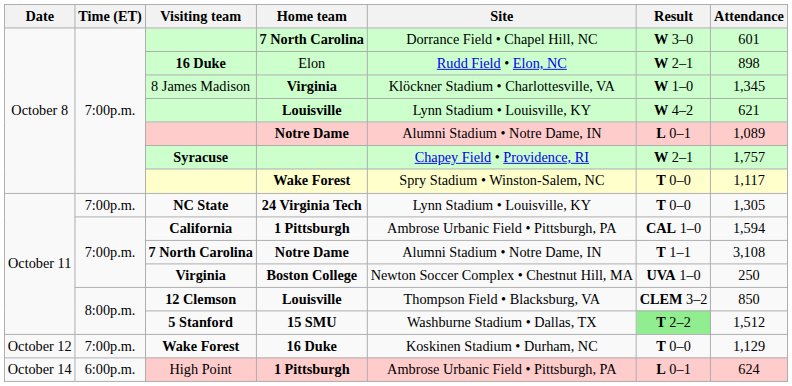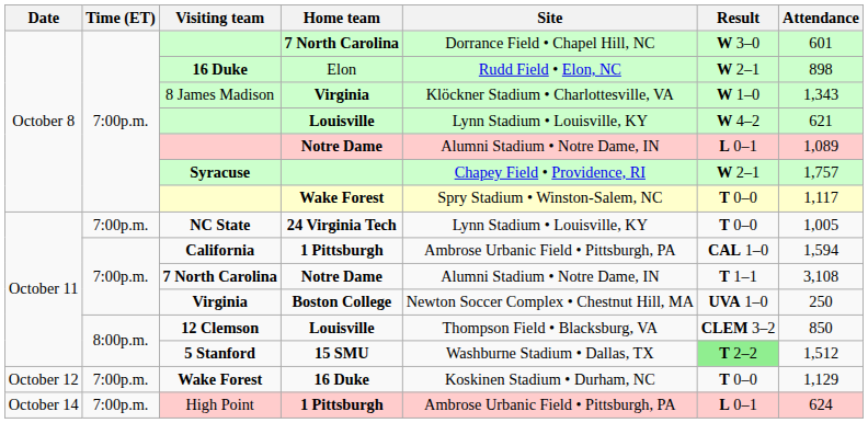 <table class="wikitable" style="font-size:95%; text-align: center;">
 <tr>
 <th>Date</th>
 <th>Time (ET)</th>
 <th>Visiting team</th>
 <th>Home team</th>
 <th>Site</th>
 <th>Result</th>
 <th>Attendance</th>
 </tr>
 <tr>
 <td rowspan=7>October 8</td>
 <td rowspan=7>7:00p.m.</td>
 <td style="background:#cfc;"></td>
 <td style="background:#cfc;"><strong> 7 North Carolina</strong></td>
 <td style="background:#cfc;">Dorrance Field • Chapel Hill, NC</td>
 <td style="background:#cfc;"><strong>W</strong> 3–0</td>
 <td style="background:#cfc;">601</td>
 </tr>
 <tr>
 <td style="background:#cfc;"><strong> 16 Duke</strong></td>
 <td style="background:#cfc;">Elon</td>
 <td style="background:#cfc;"><a href='#'>Rudd Field</a> • <a href='#'>Elon, NC</a></td>
 <td style="background:#cfc;"><strong>W</strong> 2–1</td>
 <td style="background:#cfc;">898</td>
 </tr>
 <tr>
 <td style="background:#cfc;"> 8 James Madison</td>
 <td style="background:#cfc;"><strong>Virginia</strong></td>
 <td style="background:#cfc;">Klöckner Stadium • Charlottesville, VA</td>
 <td style="background:#cfc;"><strong>W</strong> 1–0</td>
-<td style="background:#cfc;">1,345</td>
+<td style="background:#cfc;">1,343</td>
 </tr>
 <tr>
 <td style="background:#cfc;"></td>
 <td style="background:#cfc;"><strong>Louisville</strong></td>
 <td style="background:#cfc;">Lynn Stadium • Louisville, KY</td>
 <td style="background:#cfc;"><strong>W</strong> 4–2</td>
 <td style="background:#cfc;">621</td>
 </tr>
 <tr>
 <td style="background:#fcc;"></td>
 <td style="background:#fcc;"><strong>Notre Dame</strong></td>
 <td style="background:#fcc;">Alumni Stadium • Notre Dame, IN</td>
 <td style="background:#fcc;"><strong>L</strong> 0–1</td>
 <td style="background:#fcc;">1,089</td>
 </tr>
 <tr>
 <td style="background:#cfc;"><strong>Syracuse</strong></td>
 <td style="background:#cfc;"></td>
 <td style="background:#cfc;"><a href='#'>Chapey Field</a> • <a href='#'>Providence, RI</a></td>
 <td style="background:#cfc;"><strong>W</strong> 2–1</td>
 <td style="background:#cfc;">1,757</td>
 </tr>
 <tr>
 <td style="background:#ffc;"></td>
 <td style="background:#ffc;"><strong>Wake Forest</strong></td>
 <td style="background:#ffc;">Spry Stadium • Winston-Salem, NC</td>
 <td style="background:#ffc;"><strong>T</strong> 0–0</td>
 <td style="background:#ffc;">1,117</td>
 </tr>
 <tr>
 <td rowspan=6>October 11</td>
 <td>7:00p.m.</td>
 <td><strong>NC State</strong></td>
 <td><strong> 24 Virginia Tech</strong></td>
 <td>Lynn Stadium • Louisville, KY</td>
 <td><strong>T</strong> 0–0</td>
-<td>1,305</td>
+<td>1,005</td>
 </tr>
 <tr>
 <td rowspan=3>7:00p.m.</td>
 <td><strong>California</strong></td>
 <td><strong> 1 Pittsburgh</strong></td>
 <td>Ambrose Urbanic Field • Pittsburgh, PA</td>
 <td><strong>CAL</strong> 1–0</td>
 <td>1,594</td>
 </tr>
 <tr>
 <td><strong> 7 North Carolina</strong></td>
 <td><strong>Notre Dame</strong></td>
 <td>Alumni Stadium • Notre Dame, IN</td>
 <td><strong>T</strong> 1–1</td>
 <td>3,108</td>
 </tr>
 <tr>
 <td><strong>Virginia</strong></td>
 <td><strong>Boston College</strong></td>
 <td>Newton Soccer Complex • Chestnut Hill, MA</td>
 <td><strong>UVA</strong> 1–0</td>
 <td>250</td>
 </tr>
 <tr>
 <td rowspan=2>8:00p.m.</td>
 <td><strong> 12 Clemson</strong></td>
 <td><strong>Louisville</strong></td>
 <td>Thompson Field • Blacksburg, VA</td>
 <td><strong>CLEM</strong> 3–2</td>
 <td>850</td>
 </tr>
 <tr>
 <td><strong> 5 Stanford</strong></td>
 <td><strong> 15 SMU</strong></td>
 <td>Washburne Stadium • Dallas, TX</td>
 <td style="background: lightgreen;"><strong>T</strong> 2–2</td>
 <td>1,512</td>
 </tr>
 <tr>
 <td>October 12</td>
 <td>7:00p.m.</td>
 <td><strong>Wake Forest</strong></td>
 <td><strong> 16 Duke</strong></td>
 <td>Koskinen Stadium • Durham, NC</td>
 <td><strong>T</strong> 0–0</td>
 <td>1,129</td>
 </tr>
 <tr>
 <td>October 14</td>
-<td>6:00p.m.</td>
+<td>7:00p.m.</td>
 <td style="background:#fcc;">High Point</td>
 <td style="background:#fcc;"><strong> 1 Pittsburgh</strong></td>
 <td style="background:#fcc;">Ambrose Urbanic Field • Pittsburgh, PA</td>
 <td style="background:#fcc;"><strong>L</strong> 0–1</td>
 <td style="background:#fcc;">624</td>
 </tr>
 </table>
